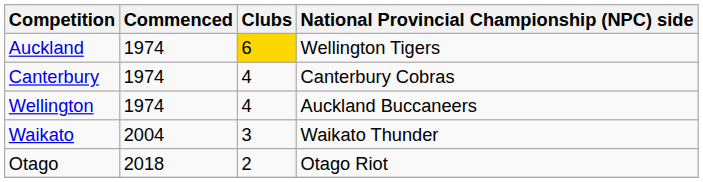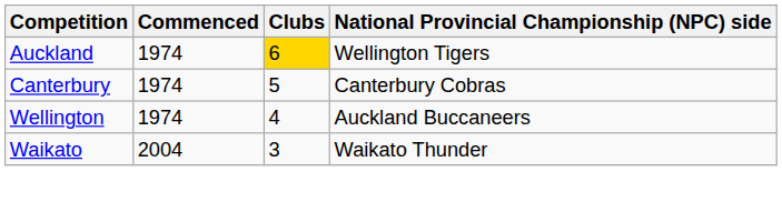 <table class="wikitable" style="font-size: 95%;">
 <tr>
 <th>Competition</th>
 <th>Commenced</th>
 <th>Clubs</th>
 <th>National Provincial Championship (NPC) side</th>
 </tr>
 <tr>
 <td><a href='#'>Auckland</a></td>
 <td>1974</td>
 <td style="background: gold;">6</td>
 <td>Wellington Tigers</td>
 </tr>
 <tr>
 <td><a href='#'>Canterbury</a></td>
 <td>1974</td>
-<td>4</td>
+<td>5</td>
 <td>Canterbury Cobras</td>
 </tr>
 <tr>
 <td><a href='#'>Wellington</a></td>
 <td>1974</td>
 <td>4</td>
 <td>Auckland Buccaneers</td>
 </tr>
 <tr>
 <td><a href='#'>Waikato</a></td>
 <td>2004</td>
 <td>3</td>
 <td>Waikato Thunder</td>
 </tr>
 <tr>
-<td>Otago</td>
-<td>2018</td>
-<td>2</td>
-<td>Otago Riot</td>
-</tr>
-<tr>
 </tr>
 </table>
